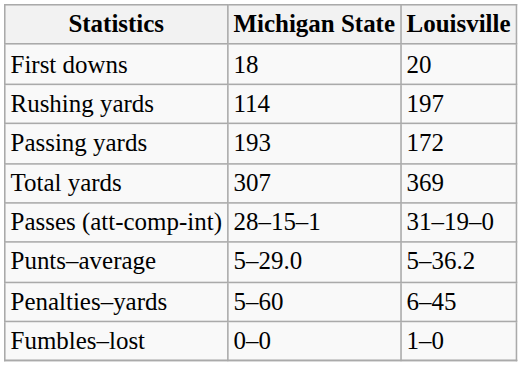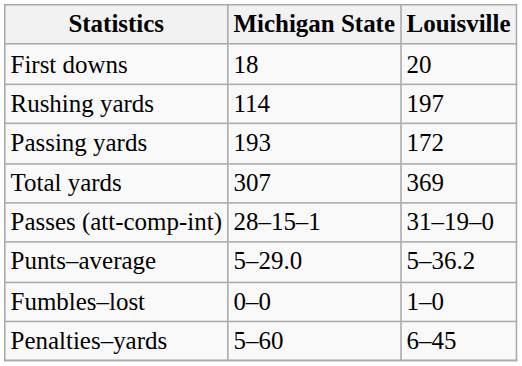 <table class="wikitable">
 <tr>
 <th>Statistics</th>
 <th>Michigan State</th>
 <th>Louisville</th>
 </tr>
 <tr>
 <td>First downs</td>
 <td>18</td>
 <td>20</td>
 </tr>
 <tr>
 <td>Rushing yards</td>
 <td>114</td>
 <td>197</td>
 </tr>
 <tr>
 <td>Passing yards</td>
 <td>193</td>
 <td>172</td>
 </tr>
 <tr>
 <td>Total yards</td>
 <td>307</td>
 <td>369</td>
 </tr>
 <tr>
 <td>Passes (att-comp-int)</td>
 <td>28–15–1</td>
 <td>31–19–0</td>
 </tr>
 <tr>
 <td>Punts–average</td>
 <td>5–29.0</td>
 <td>5–36.2</td>
 </tr>
 <tr>
+<td>Fumbles–lost</td>
+<td>0–0</td>
+<td>1–0</td>
+</tr>
+<tr>
 <td>Penalties–yards</td>
 <td>5–60</td>
 <td>6–45</td>
 </tr>
 <tr>
-<td>Fumbles–lost</td>
-<td>0–0</td>
-<td>1–0</td>
-</tr>
-<tr>
 </tr>
 </table>
